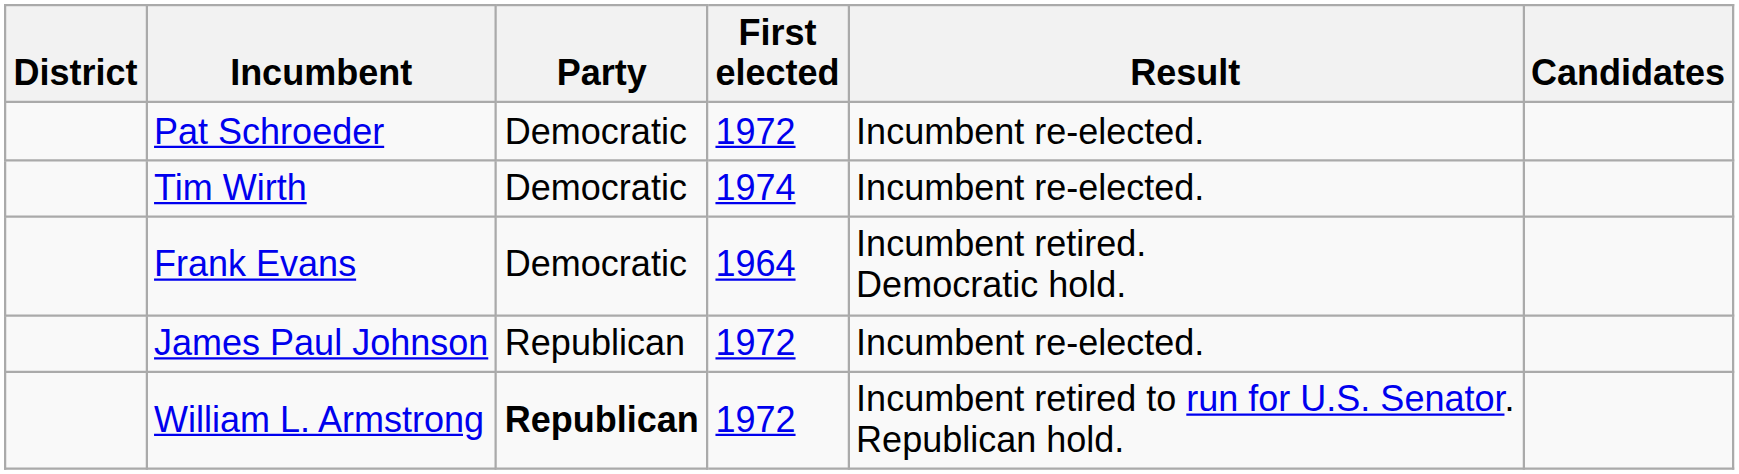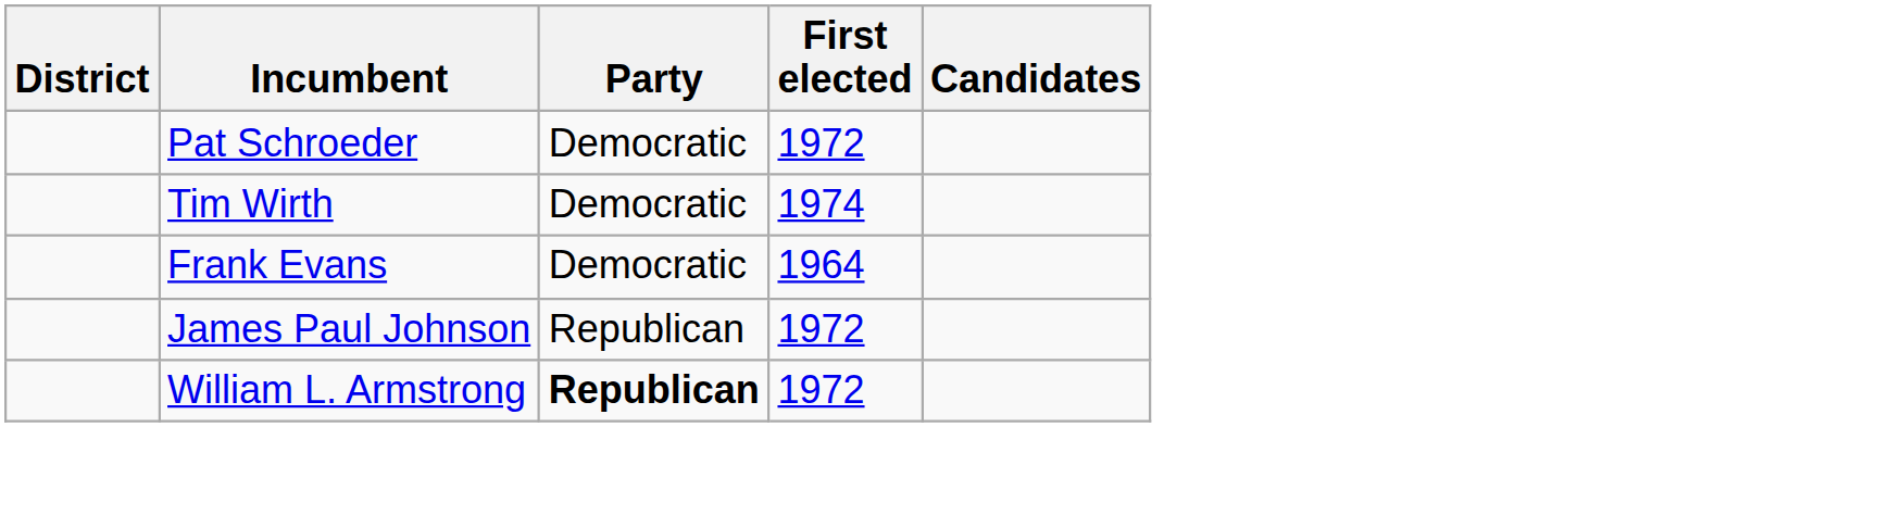 <table class=wikitable>
 <tr valign=bottom>
 <th>District</th>
 <th>Incumbent</th>
 <th>Party</th>
 <th>First<br>elected</th>
-<th>Result</th>
 <th>Candidates</th>
 </tr>
 <tr>
 <td></td>
 <td><a href='#'>Pat Schroeder</a></td>
 <td>Democratic</td>
 <td><a href='#'>1972</a></td>
-<td>Incumbent re-elected.</td>
 <td nowrap></td>
 </tr>
 <tr>
 <td></td>
 <td><a href='#'>Tim Wirth</a></td>
 <td>Democratic</td>
 <td><a href='#'>1974</a></td>
-<td>Incumbent re-elected.</td>
 <td nowrap></td>
 </tr>
 <tr>
 <td></td>
 <td><a href='#'>Frank Evans</a></td>
 <td>Democratic</td>
 <td><a href='#'>1964</a></td>
-<td>Incumbent retired.<br>Democratic hold.</td>
 <td nowrap></td>
 </tr>
 <tr>
 <td></td>
 <td><a href='#'>James Paul Johnson</a></td>
 <td>Republican</td>
 <td><a href='#'>1972</a></td>
-<td>Incumbent re-elected.</td>
 <td nowrap></td>
 </tr>
 <tr>
 <td></td>
 <td><a href='#'>William L. Armstrong</a></td>
 <td><strong>Republican</strong></td>
 <td><a href='#'>1972</a></td>
-<td>Incumbent retired to <a href='#'>run for U.S. Senator</a>.<br>Republican hold.</td>
 <td nowrap></td>
 </tr>
 </table>
